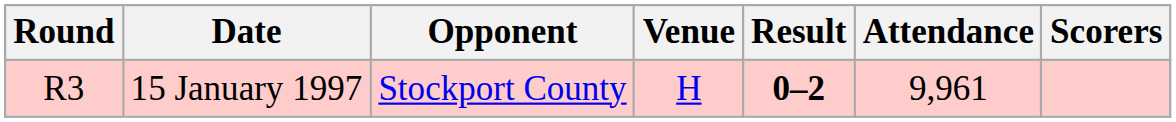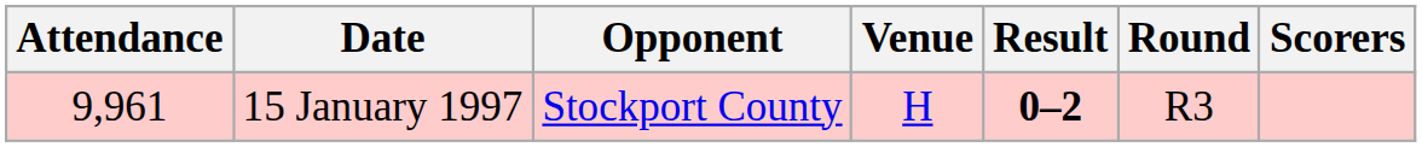 <table class="wikitable" style="font-size:100%; text-align:center">
 <tr>
-<th>Round</th>
+<th>Attendance</th>
 <th>Date</th>
 <th>Opponent</th>
 <th>Venue</th>
 <th>Result</th>
-<th>Attendance</th>
+<th>Round</th>
 <th>Scorers</th>
 </tr>
 <tr style="background-color: #FFCCCC;">
-<td>R3</td>
+<td>9,961</td>
 <td>15 January 1997</td>
 <td><a href='#'>Stockport County</a></td>
 <td><a href='#'>H</a></td>
 <td><strong>0–2</strong></td>
-<td>9,961</td>
+<td>R3</td>
 <td></td>
 </tr>
 </table>
